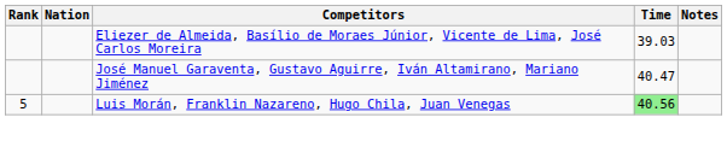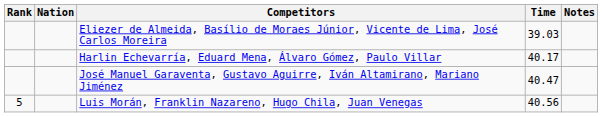 <table class="wikitable sortable" width=80% style="text-align:center; font-size:95%">
 <tr>
 <th>Rank</th>
 <th>Nation</th>
 <th>Competitors</th>
 <th>Time</th>
 <th>Notes</th>
 </tr>
 <tr>
 <td></td>
 <td align=left></td>
 <td align=left><a href='#'>Eliezer de Almeida</a>, <a href='#'>Basílio de Moraes Júnior</a>, <a href='#'>Vicente de Lima</a>, <a href='#'>José Carlos Moreira</a></td>
 <td>39.03</td>
 <td></td>
 </tr>
 <tr>
 <td></td>
 <td align=left></td>
+<td align=left><a href='#'>Harlin Echevarría</a>, <a href='#'>Eduard Mena</a>, <a href='#'>Álvaro Gómez</a>, <a href='#'>Paulo Villar</a></td>
+<td>40.17</td>
+<td></td>
+</tr>
+<tr>
+<td></td>
+<td align=left></td>
 <td align=left><a href='#'>José Manuel Garaventa</a>, <a href='#'>Gustavo Aguirre</a>, <a href='#'>Iván Altamirano</a>, <a href='#'>Mariano Jiménez</a></td>
 <td>40.47</td>
 <td></td>
 </tr>
 <tr>
 <td>5</td>
 <td align=left></td>
 <td align=left><a href='#'>Luis Morán</a>, <a href='#'>Franklin Nazareno</a>, <a href='#'>Hugo Chila</a>, <a href='#'>Juan Venegas</a></td>
-<td style="background: lightgreen;">40.56</td>
+<td>40.56</td>
 <td></td>
 </tr>
 </table>
